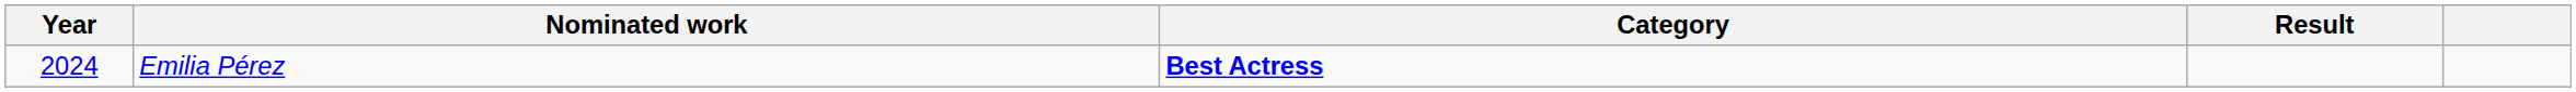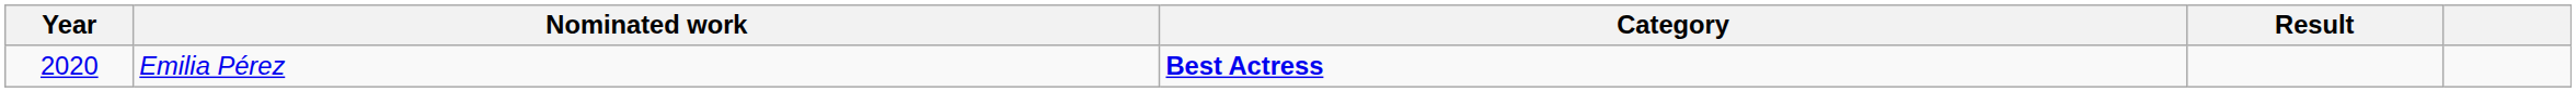 <table class="wikitable plainrowheaders" style="width:100%;">
 <tr>
 <th scope="col" style="width:5%;">Year</th>
 <th scope="col" style="width:40%;">Nominated work</th>
 <th scope="col" style="width:40%;">Category</th>
 <th scope="col" style="width:10%;">Result</th>
 <th scope="col" style="width:5%;"></th>
 </tr>
 <tr>
-<td style="text-align:center;"><a href='#'>2024</a></td>
+<td style="text-align:center;"><a href='#'>2020</a></td>
 <td><em><a href='#'>Emilia Pérez</a></em></td>
 <td><strong><a href='#'>Best Actress</a></strong></td>
 <td></td>
 <td style="text-align:center;"></td>
 </tr>
 </table>
